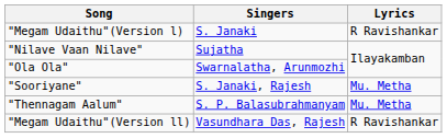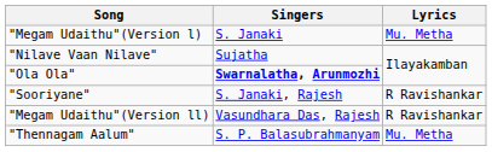 <table class="wikitable" style="font-size:95%;">
 <tr>
 <th>Song</th>
 <th>Singers</th>
 <th>Lyrics</th>
 </tr>
 <tr>
 <td>"Megam Udaithu"(Version l)</td>
 <td><a href='#'>S. Janaki</a></td>
-<td>R Ravishankar</td>
+<td><a href='#'>Mu. Metha</a></td>
 </tr>
 <tr>
 <td>"Nilave Vaan Nilave"</td>
 <td><a href='#'>Sujatha</a></td>
 <td rowspan=2>Ilayakamban</td>
 </tr>
 <tr>
 <td>"Ola Ola"</td>
-<td><a href='#'>Swarnalatha</a>, <a href='#'>Arunmozhi</a></td>
+<td><strong><a href='#'>Swarnalatha</a>, <a href='#'>Arunmozhi</a></strong></td>
 </tr>
 <tr>
 <td>"Sooriyane"</td>
 <td><a href='#'>S. Janaki</a>, <a href='#'>Rajesh</a></td>
-<td><a href='#'>Mu. Metha</a></td>
+<td>R Ravishankar</td>
+</tr>
+<tr>
+<td>"Megam Udaithu"(Version ll)</td>
+<td><a href='#'>Vasundhara Das</a>, <a href='#'>Rajesh</a></td>
+<td>R Ravishankar</td>
 </tr>
 <tr>
 <td>"Thennagam Aalum"</td>
 <td><a href='#'>S. P. Balasubrahmanyam</a></td>
 <td><a href='#'>Mu. Metha</a></td>
 </tr>
-<tr>
-<td>"Megam Udaithu"(Version ll)</td>
-<td><a href='#'>Vasundhara Das</a>, <a href='#'>Rajesh</a></td>
-<td>R Ravishankar</td>
-</tr>
 </table>
